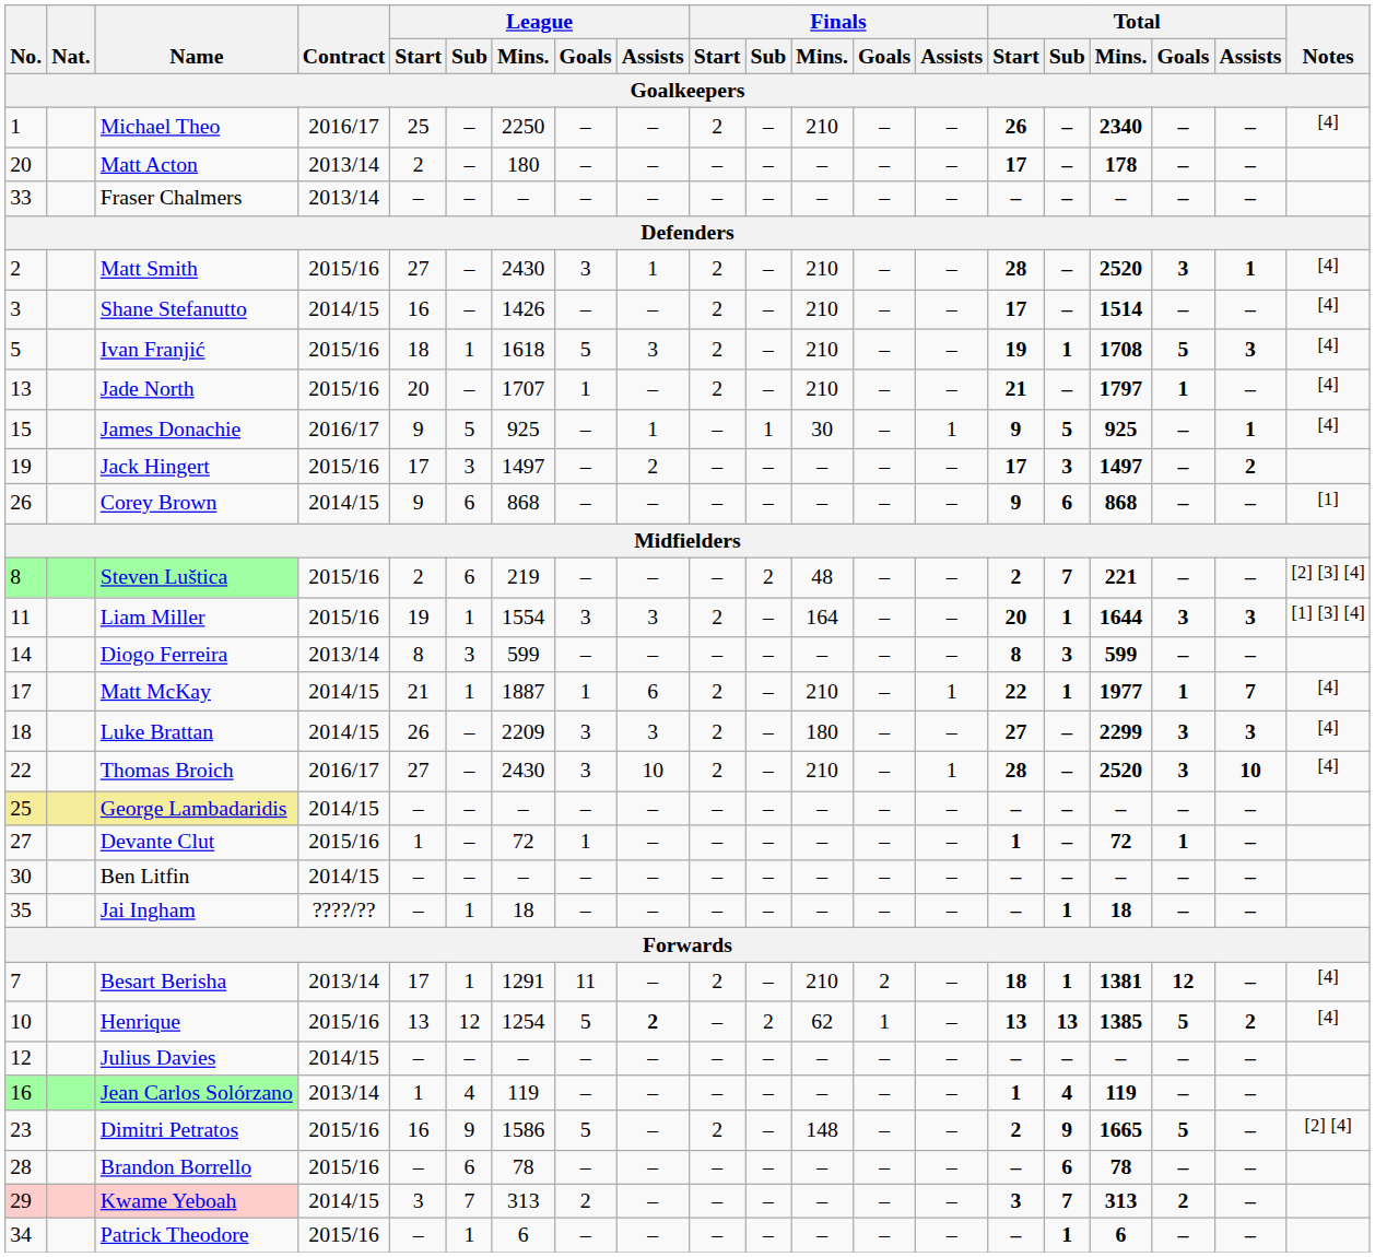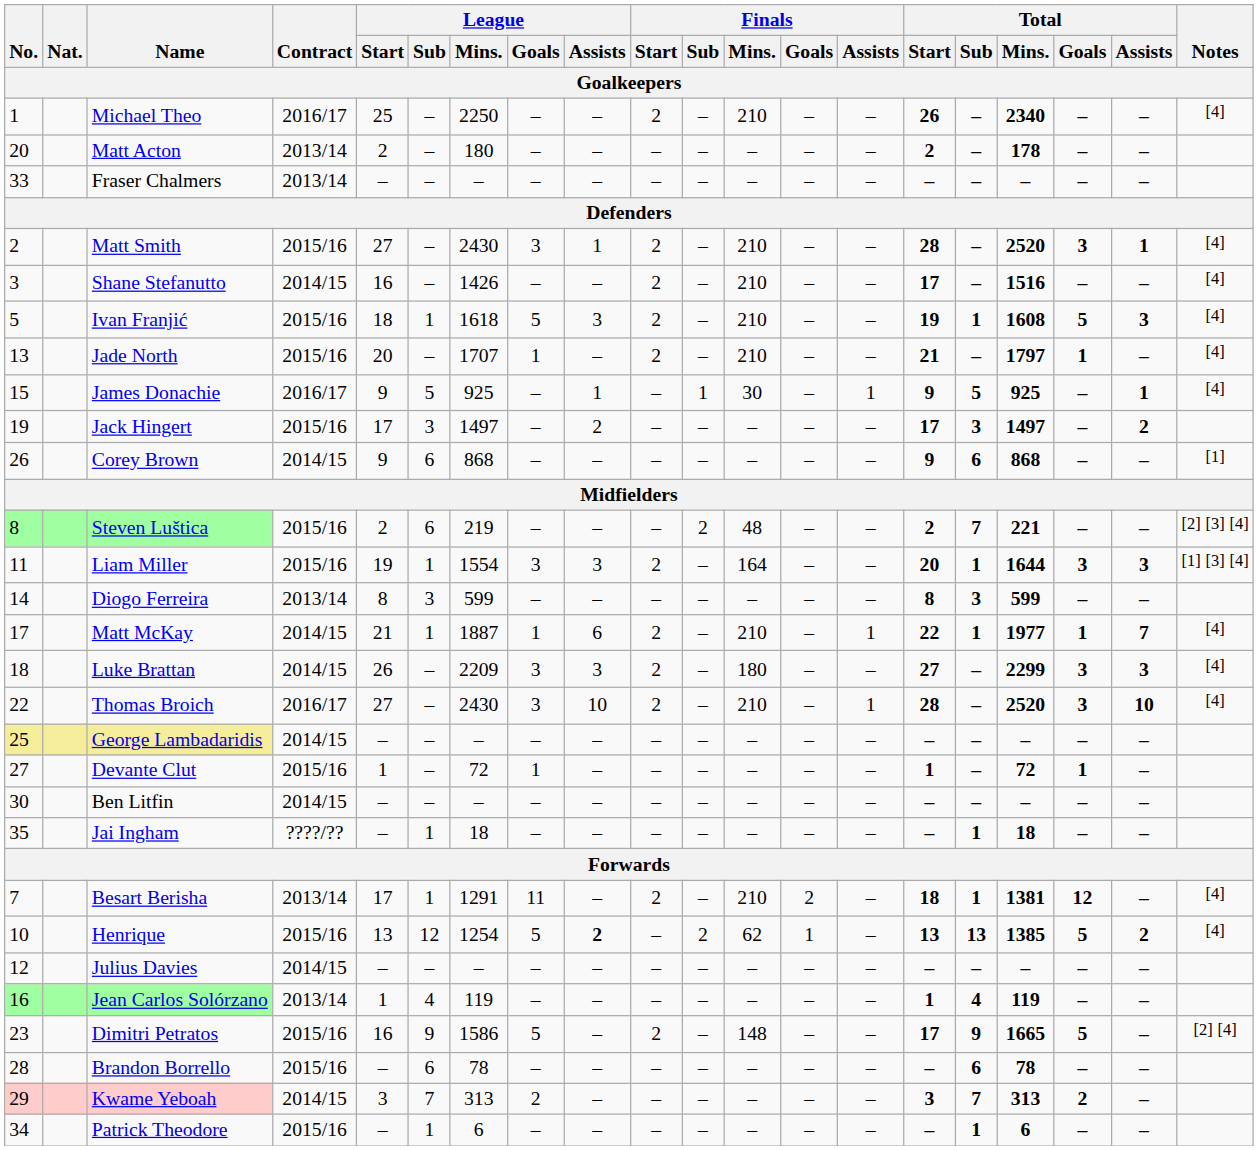 <table class="wikitable" style="text-align:center">
 <tr>
 <th rowspan="2" style="vertical-align:bottom;">No.</th>
 <th rowspan="2" style="vertical-align:bottom;">Nat.</th>
 <th rowspan="2" style="vertical-align:bottom;">Name</th>
 <th rowspan="2" style="vertical-align:bottom;">Contract</th>
 <th colspan="5" style="width:85px;"><a href='#'>League</a></th>
 <th colspan="5" style="width:85px;"><a href='#'>Finals</a></th>
 <th colspan="5" style="width:85px;">Total</th>
 <th rowspan="2" style="vertical-align:bottom;">Notes</th>
 </tr>
 <tr>
 <th>Start</th>
 <th>Sub</th>
 <th>Mins.</th>
 <th>Goals</th>
 <th>Assists</th>
 <th>Start</th>
 <th>Sub</th>
 <th>Mins.</th>
 <th>Goals</th>
 <th>Assists</th>
 <th>Start</th>
 <th>Sub</th>
 <th>Mins.</th>
 <th>Goals</th>
 <th>Assists</th>
 </tr>
 <tr>
 <th colspan=20>Goalkeepers</th>
 </tr>
 <tr>
 <td align="left">1</td>
 <td align="left"></td>
 <td align="left"><a href='#'>Michael Theo</a></td>
 <td>2016/17</td>
 <td>25</td>
 <td>–</td>
 <td>2250</td>
 <td>–</td>
 <td>–</td>
 <td>2</td>
 <td>–</td>
 <td>210</td>
 <td>–</td>
 <td>–</td>
 <td><strong>26</strong></td>
 <td><strong>–</strong></td>
 <td><strong>2340</strong></td>
 <td><strong>–</strong></td>
 <td><strong>–</strong></td>
 <td><sup>[4]</sup></td>
 </tr>
 <tr>
 <td align="left">20</td>
 <td align="left"></td>
 <td align="left"><a href='#'>Matt Acton</a></td>
 <td>2013/14</td>
 <td>2</td>
 <td>–</td>
 <td>180</td>
 <td>–</td>
 <td>–</td>
 <td>–</td>
 <td>–</td>
 <td>–</td>
 <td>–</td>
 <td>–</td>
-<td><strong>17</strong></td>
+<td><strong>2</strong></td>
 <td><strong>–</strong></td>
 <td><strong>178</strong></td>
 <td><strong>–</strong></td>
 <td><strong>–</strong></td>
 <td></td>
 </tr>
 <tr>
 <td align="left">33</td>
 <td align="left"></td>
 <td align="left">Fraser Chalmers</td>
 <td>2013/14</td>
 <td>–</td>
 <td>–</td>
 <td>–</td>
 <td>–</td>
 <td>–</td>
 <td>–</td>
 <td>–</td>
 <td>–</td>
 <td>–</td>
 <td>–</td>
 <td><strong>–</strong></td>
 <td><strong>–</strong></td>
 <td><strong>–</strong></td>
 <td><strong>–</strong></td>
 <td><strong>–</strong></td>
 <td></td>
 </tr>
 <tr>
 <th colspan=20>Defenders</th>
 </tr>
 <tr>
 <td align="left">2</td>
 <td align="left"></td>
 <td align="left"><a href='#'>Matt Smith</a></td>
 <td>2015/16</td>
 <td>27</td>
 <td>–</td>
 <td>2430</td>
 <td>3</td>
 <td>1</td>
 <td>2</td>
 <td>–</td>
 <td>210</td>
 <td>–</td>
 <td>–</td>
 <td><strong>28</strong></td>
 <td><strong>–</strong></td>
 <td><strong>2520</strong></td>
 <td><strong>3</strong></td>
 <td><strong>1</strong></td>
 <td><sup>[4]</sup></td>
 </tr>
 <tr>
 <td align="left">3</td>
 <td align="left"></td>
 <td align="left"><a href='#'>Shane Stefanutto</a></td>
 <td>2014/15</td>
 <td>16</td>
 <td>–</td>
 <td>1426</td>
 <td>–</td>
 <td>–</td>
 <td>2</td>
 <td>–</td>
 <td>210</td>
 <td>–</td>
 <td>–</td>
 <td><strong>17</strong></td>
 <td><strong>–</strong></td>
-<td><strong>1514</strong></td>
+<td><strong>1516</strong></td>
 <td><strong>–</strong></td>
 <td><strong>–</strong></td>
 <td><sup>[4]</sup></td>
 </tr>
 <tr>
 <td align="left">5</td>
 <td align="left"></td>
 <td align="left"><a href='#'>Ivan Franjić</a></td>
 <td>2015/16</td>
 <td>18</td>
 <td>1</td>
 <td>1618</td>
 <td>5</td>
 <td>3</td>
 <td>2</td>
 <td>–</td>
 <td>210</td>
 <td>–</td>
 <td>–</td>
 <td><strong>19</strong></td>
 <td><strong>1</strong></td>
-<td><strong>1708</strong></td>
+<td><strong>1608</strong></td>
 <td><strong>5</strong></td>
 <td><strong>3</strong></td>
 <td><sup>[4]</sup></td>
 </tr>
 <tr>
 <td align="left">13</td>
 <td align="left"></td>
 <td align="left"><a href='#'>Jade North</a></td>
 <td>2015/16</td>
 <td>20</td>
 <td>–</td>
 <td>1707</td>
 <td>1</td>
 <td>–</td>
 <td>2</td>
 <td>–</td>
 <td>210</td>
 <td>–</td>
 <td>–</td>
 <td><strong>21</strong></td>
 <td><strong>–</strong></td>
 <td><strong>1797</strong></td>
 <td><strong>1</strong></td>
 <td><strong>–</strong></td>
 <td><sup>[4]</sup></td>
 </tr>
 <tr>
 <td align="left">15</td>
 <td align="left"></td>
 <td align="left"><a href='#'>James Donachie</a></td>
 <td>2016/17</td>
 <td>9</td>
 <td>5</td>
 <td>925</td>
 <td>–</td>
 <td>1</td>
 <td>–</td>
 <td>1</td>
 <td>30</td>
 <td>–</td>
 <td>1</td>
 <td><strong>9</strong></td>
 <td><strong>5</strong></td>
 <td><strong>925</strong></td>
 <td><strong>–</strong></td>
 <td><strong>1</strong></td>
 <td><sup>[4]</sup></td>
 </tr>
 <tr>
 <td align="left">19</td>
 <td align="left"></td>
 <td align="left"><a href='#'>Jack Hingert</a></td>
 <td>2015/16</td>
 <td>17</td>
 <td>3</td>
 <td>1497</td>
 <td>–</td>
 <td>2</td>
 <td>–</td>
 <td>–</td>
 <td>–</td>
 <td>–</td>
 <td>–</td>
 <td><strong>17</strong></td>
 <td><strong>3</strong></td>
 <td><strong>1497</strong></td>
 <td><strong>–</strong></td>
 <td><strong>2</strong></td>
 <td></td>
 </tr>
 <tr>
 <td align="left">26</td>
 <td align="left"></td>
 <td align="left"><a href='#'>Corey Brown</a></td>
 <td>2014/15</td>
 <td>9</td>
 <td>6</td>
 <td>868</td>
 <td>–</td>
 <td>–</td>
 <td>–</td>
 <td>–</td>
 <td>–</td>
 <td>–</td>
 <td>–</td>
 <td><strong>9</strong></td>
 <td><strong>6</strong></td>
 <td><strong>868</strong></td>
 <td><strong>–</strong></td>
 <td><strong>–</strong></td>
 <td><sup>[1]</sup></td>
 </tr>
 <tr>
 <th colspan=20>Midfielders</th>
 </tr>
 <tr>
 <td align="left" style="background:#a0ffa0;">8</td>
 <td align="left" style="background:#a0ffa0;"></td>
 <td align="left" style="background:#a0ffa0;"><a href='#'>Steven Luštica</a></td>
 <td>2015/16</td>
 <td>2</td>
 <td>6</td>
 <td>219</td>
 <td>–</td>
 <td>–</td>
 <td>–</td>
 <td>2</td>
 <td>48</td>
 <td>–</td>
 <td>–</td>
 <td><strong>2</strong></td>
 <td><strong>7</strong></td>
 <td><strong>221</strong></td>
 <td><strong>–</strong></td>
 <td><strong>–</strong></td>
 <td><sup>[2]</sup>  <sup>[3]</sup>  <sup>[4]</sup></td>
 </tr>
 <tr>
 <td align="left">11</td>
 <td align="left"></td>
 <td align="left"><a href='#'>Liam Miller</a></td>
 <td>2015/16</td>
 <td>19</td>
 <td>1</td>
 <td>1554</td>
 <td>3</td>
 <td>3</td>
 <td>2</td>
 <td>–</td>
 <td>164</td>
 <td>–</td>
 <td>–</td>
 <td><strong>20</strong></td>
 <td><strong>1</strong></td>
 <td><strong>1644</strong></td>
 <td><strong>3</strong></td>
 <td><strong>3</strong></td>
 <td><sup>[1]</sup>  <sup>[3]</sup>  <sup>[4]</sup></td>
 </tr>
 <tr>
 <td align="left">14</td>
 <td align="left"></td>
 <td align="left"><a href='#'>Diogo Ferreira</a></td>
 <td>2013/14</td>
 <td>8</td>
 <td>3</td>
 <td>599</td>
 <td>–</td>
 <td>–</td>
 <td>–</td>
 <td>–</td>
 <td>–</td>
 <td>–</td>
 <td>–</td>
 <td><strong>8</strong></td>
 <td><strong>3</strong></td>
 <td><strong>599</strong></td>
 <td><strong>–</strong></td>
 <td><strong>–</strong></td>
 <td></td>
 </tr>
 <tr>
 <td align="left">17</td>
 <td align="left"></td>
 <td align="left"><a href='#'>Matt McKay</a></td>
 <td>2014/15</td>
 <td>21</td>
 <td>1</td>
 <td>1887</td>
 <td>1</td>
 <td>6</td>
 <td>2</td>
 <td>–</td>
 <td>210</td>
 <td>–</td>
 <td>1</td>
 <td><strong>22</strong></td>
 <td><strong>1</strong></td>
 <td><strong>1977</strong></td>
 <td><strong>1</strong></td>
 <td><strong>7</strong></td>
 <td><sup>[4]</sup></td>
 </tr>
 <tr>
 <td align="left">18</td>
 <td align="left"></td>
 <td align="left"><a href='#'>Luke Brattan</a></td>
 <td>2014/15</td>
 <td>26</td>
 <td>–</td>
 <td>2209</td>
 <td>3</td>
 <td>3</td>
 <td>2</td>
 <td>–</td>
 <td>180</td>
 <td>–</td>
 <td>–</td>
 <td><strong>27</strong></td>
 <td><strong>–</strong></td>
 <td><strong>2299</strong></td>
 <td><strong>3</strong></td>
 <td><strong>3</strong></td>
 <td><sup>[4]</sup></td>
 </tr>
 <tr>
 <td align="left">22</td>
 <td align="left"></td>
 <td align="left"><a href='#'>Thomas Broich</a></td>
 <td>2016/17</td>
 <td>27</td>
 <td>–</td>
 <td>2430</td>
 <td>3</td>
 <td>10</td>
 <td>2</td>
 <td>–</td>
 <td>210</td>
 <td>–</td>
 <td>1</td>
 <td><strong>28</strong></td>
 <td><strong>–</strong></td>
 <td><strong>2520</strong></td>
 <td><strong>3</strong></td>
 <td><strong>10</strong></td>
 <td><sup>[4]</sup></td>
 </tr>
 <tr>
 <td align="left" style="background:#f5ed99;">25</td>
 <td align="left" style="background:#f5ed99;"></td>
 <td align="left" style="background:#f5ed99;"><a href='#'>George Lambadaridis</a></td>
 <td>2014/15</td>
 <td>–</td>
 <td>–</td>
 <td>–</td>
 <td>–</td>
 <td>–</td>
 <td>–</td>
 <td>–</td>
 <td>–</td>
 <td>–</td>
 <td>–</td>
 <td><strong>–</strong></td>
 <td><strong>–</strong></td>
 <td><strong>–</strong></td>
 <td><strong>–</strong></td>
 <td><strong>–</strong></td>
 <td></td>
 </tr>
 <tr>
 <td align="left">27</td>
 <td align="left"></td>
 <td align="left"><a href='#'>Devante Clut</a></td>
 <td>2015/16</td>
 <td>1</td>
 <td>–</td>
 <td>72</td>
 <td>1</td>
 <td>–</td>
 <td>–</td>
 <td>–</td>
 <td>–</td>
 <td>–</td>
 <td>–</td>
 <td><strong>1</strong></td>
 <td><strong>–</strong></td>
 <td><strong>72</strong></td>
 <td><strong>1</strong></td>
 <td><strong>–</strong></td>
 <td></td>
 </tr>
 <tr>
 <td align="left">30</td>
 <td align="left"></td>
 <td align="left">Ben Litfin</td>
 <td>2014/15</td>
 <td>–</td>
 <td>–</td>
 <td>–</td>
 <td>–</td>
 <td>–</td>
 <td>–</td>
 <td>–</td>
 <td>–</td>
 <td>–</td>
 <td>–</td>
 <td><strong>–</strong></td>
 <td><strong>–</strong></td>
 <td><strong>–</strong></td>
 <td><strong>–</strong></td>
 <td><strong>–</strong></td>
 <td></td>
 </tr>
 <tr>
 <td align="left">35</td>
 <td align="left"></td>
 <td align="left"><a href='#'>Jai Ingham</a></td>
 <td>????/??</td>
 <td>–</td>
 <td>1</td>
 <td>18</td>
 <td>–</td>
 <td>–</td>
 <td>–</td>
 <td>–</td>
 <td>–</td>
 <td>–</td>
 <td>–</td>
 <td><strong>–</strong></td>
 <td><strong>1</strong></td>
 <td><strong>18</strong></td>
 <td><strong>–</strong></td>
 <td><strong>–</strong></td>
 <td></td>
 </tr>
 <tr>
 <th colspan=20>Forwards</th>
 </tr>
 <tr>
 <td align="left">7</td>
 <td align="left"></td>
 <td align="left"><a href='#'>Besart Berisha</a></td>
 <td>2013/14</td>
 <td>17</td>
 <td>1</td>
 <td>1291</td>
 <td>11</td>
 <td>–</td>
 <td>2</td>
 <td>–</td>
 <td>210</td>
 <td>2</td>
 <td>–</td>
 <td><strong>18</strong></td>
 <td><strong>1</strong></td>
 <td><strong>1381</strong></td>
 <td><strong>12</strong></td>
 <td><strong>–</strong></td>
 <td><sup>[4]</sup></td>
 </tr>
 <tr>
 <td align="left">10</td>
 <td align="left"></td>
 <td align="left"><a href='#'>Henrique</a></td>
 <td>2015/16</td>
 <td>13</td>
 <td>12</td>
 <td>1254</td>
 <td>5</td>
 <td><strong>2</strong></td>
 <td>–</td>
 <td>2</td>
 <td>62</td>
 <td>1</td>
 <td>–</td>
 <td><strong>13</strong></td>
 <td><strong>13</strong></td>
 <td><strong>1385</strong></td>
 <td><strong>5</strong></td>
 <td><strong>2</strong></td>
 <td><sup>[4]</sup></td>
 </tr>
 <tr>
 <td align="left">12</td>
 <td align="left"></td>
 <td align="left"><a href='#'>Julius Davies</a></td>
 <td>2014/15</td>
 <td>–</td>
 <td>–</td>
 <td>–</td>
 <td>–</td>
 <td>–</td>
 <td>–</td>
 <td>–</td>
 <td>–</td>
 <td>–</td>
 <td>–</td>
 <td><strong>–</strong></td>
 <td><strong>–</strong></td>
 <td><strong>–</strong></td>
 <td><strong>–</strong></td>
 <td><strong>–</strong></td>
 <td></td>
 </tr>
 <tr>
 <td align="left" style="background:#a0ffa0;">16</td>
 <td align="left" style="background:#a0ffa0;"></td>
 <td align="left" style="background:#a0ffa0;"><a href='#'>Jean Carlos Solórzano</a></td>
 <td>2013/14</td>
 <td>1</td>
 <td>4</td>
 <td>119</td>
 <td>–</td>
 <td>–</td>
 <td>–</td>
 <td>–</td>
 <td>–</td>
 <td>–</td>
 <td>–</td>
 <td><strong>1</strong></td>
 <td><strong>4</strong></td>
 <td><strong>119</strong></td>
 <td><strong>–</strong></td>
 <td><strong>–</strong></td>
 <td></td>
 </tr>
 <tr>
 <td align="left">23</td>
 <td align="left"></td>
 <td align="left"><a href='#'>Dimitri Petratos</a></td>
 <td>2015/16</td>
 <td>16</td>
 <td>9</td>
 <td>1586</td>
 <td>5</td>
 <td>–</td>
 <td>2</td>
 <td>–</td>
 <td>148</td>
 <td>–</td>
 <td>–</td>
-<td><strong>2</strong></td>
+<td><strong>17</strong></td>
 <td><strong>9</strong></td>
 <td><strong>1665</strong></td>
 <td><strong>5</strong></td>
 <td><strong>–</strong></td>
 <td><sup>[2]</sup>  <sup>[4]</sup></td>
 </tr>
 <tr>
 <td align="left">28</td>
 <td align="left"></td>
 <td align="left"><a href='#'>Brandon Borrello</a></td>
 <td>2015/16</td>
 <td>–</td>
 <td>6</td>
 <td>78</td>
 <td>–</td>
 <td>–</td>
 <td>–</td>
 <td>–</td>
 <td>–</td>
 <td>–</td>
 <td>–</td>
 <td><strong>–</strong></td>
 <td><strong>6</strong></td>
 <td><strong>78</strong></td>
 <td><strong>–</strong></td>
 <td><strong>–</strong></td>
 <td></td>
 </tr>
 <tr>
 <td align="left" style="background:#FFCCCC;">29</td>
 <td align="left" style="background:#FFCCCC;"></td>
 <td align="left" style="background:#FFCCCC;"><a href='#'>Kwame Yeboah</a></td>
 <td>2014/15</td>
 <td>3</td>
 <td>7</td>
 <td>313</td>
 <td>2</td>
 <td>–</td>
 <td>–</td>
 <td>–</td>
 <td>–</td>
 <td>–</td>
 <td>–</td>
 <td><strong>3</strong></td>
 <td><strong>7</strong></td>
 <td><strong>313</strong></td>
 <td><strong>2</strong></td>
 <td><strong>–</strong></td>
 <td></td>
 </tr>
 <tr>
 <td align="left">34</td>
 <td align="left"></td>
 <td align="left"><a href='#'>Patrick Theodore</a></td>
 <td>2015/16</td>
 <td>–</td>
 <td>1</td>
 <td>6</td>
 <td>–</td>
 <td>–</td>
 <td>–</td>
 <td>–</td>
 <td>–</td>
 <td>–</td>
 <td>–</td>
 <td><strong>–</strong></td>
 <td><strong>1</strong></td>
 <td><strong>6</strong></td>
 <td><strong>–</strong></td>
 <td><strong>–</strong></td>
 <td></td>
 </tr>
 </table>
